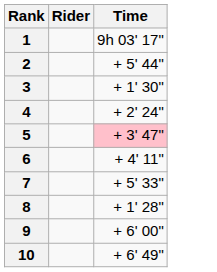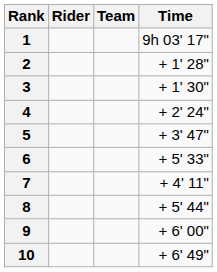 <table class="wikitable" margin-bottom:0;">
 <tr>
 <th scope="col">Rank</th>
 <th scope="col">Rider</th>
+<th scope="col">Team</th>
 <th scope="col">Time</th>
 </tr>
 <tr>
 <th scope="row">1</th>
 <td> </td>
+<td></td>
 <td align="right">9h 03' 17"</td>
 </tr>
 <tr>
 <th scope="row">2</th>
 <td> </td>
-<td align="right">+ 5' 44"</td>
+<td></td>
+<td align="right">+ 1' 28"</td>
 </tr>
 <tr>
 <th scope="row">3</th>
+<td></td>
 <td></td>
 <td align="right">+ 1' 30"</td>
 </tr>
 <tr>
 <th scope="row">4</th>
 <td></td>
+<td></td>
 <td align="right">+ 2' 24"</td>
 </tr>
 <tr>
 <th scope="row">5</th>
 <td></td>
-<td align="right" style="background: pink;">+ 3' 47"</td>
+<td></td>
+<td align="right">+ 3' 47"</td>
 </tr>
 <tr>
 <th scope="row">6</th>
 <td></td>
-<td align="right">+ 4' 11"</td>
+<td></td>
+<td align="right">+ 5' 33"</td>
 </tr>
 <tr>
 <th scope="row">7</th>
 <td></td>
-<td align="right">+ 5' 33"</td>
+<td></td>
+<td align="right">+ 4' 11"</td>
 </tr>
 <tr>
 <th scope="row">8</th>
 <td></td>
-<td align="right">+ 1' 28"</td>
+<td></td>
+<td align="right">+ 5' 44"</td>
 </tr>
 <tr>
 <th scope="row">9</th>
+<td></td>
 <td></td>
 <td align="right">+ 6' 00"</td>
 </tr>
 <tr>
 <th scope="row">10</th>
 <td></td>
+<td></td>
 <td align="right">+ 6' 49"</td>
 </tr>
 </table>
